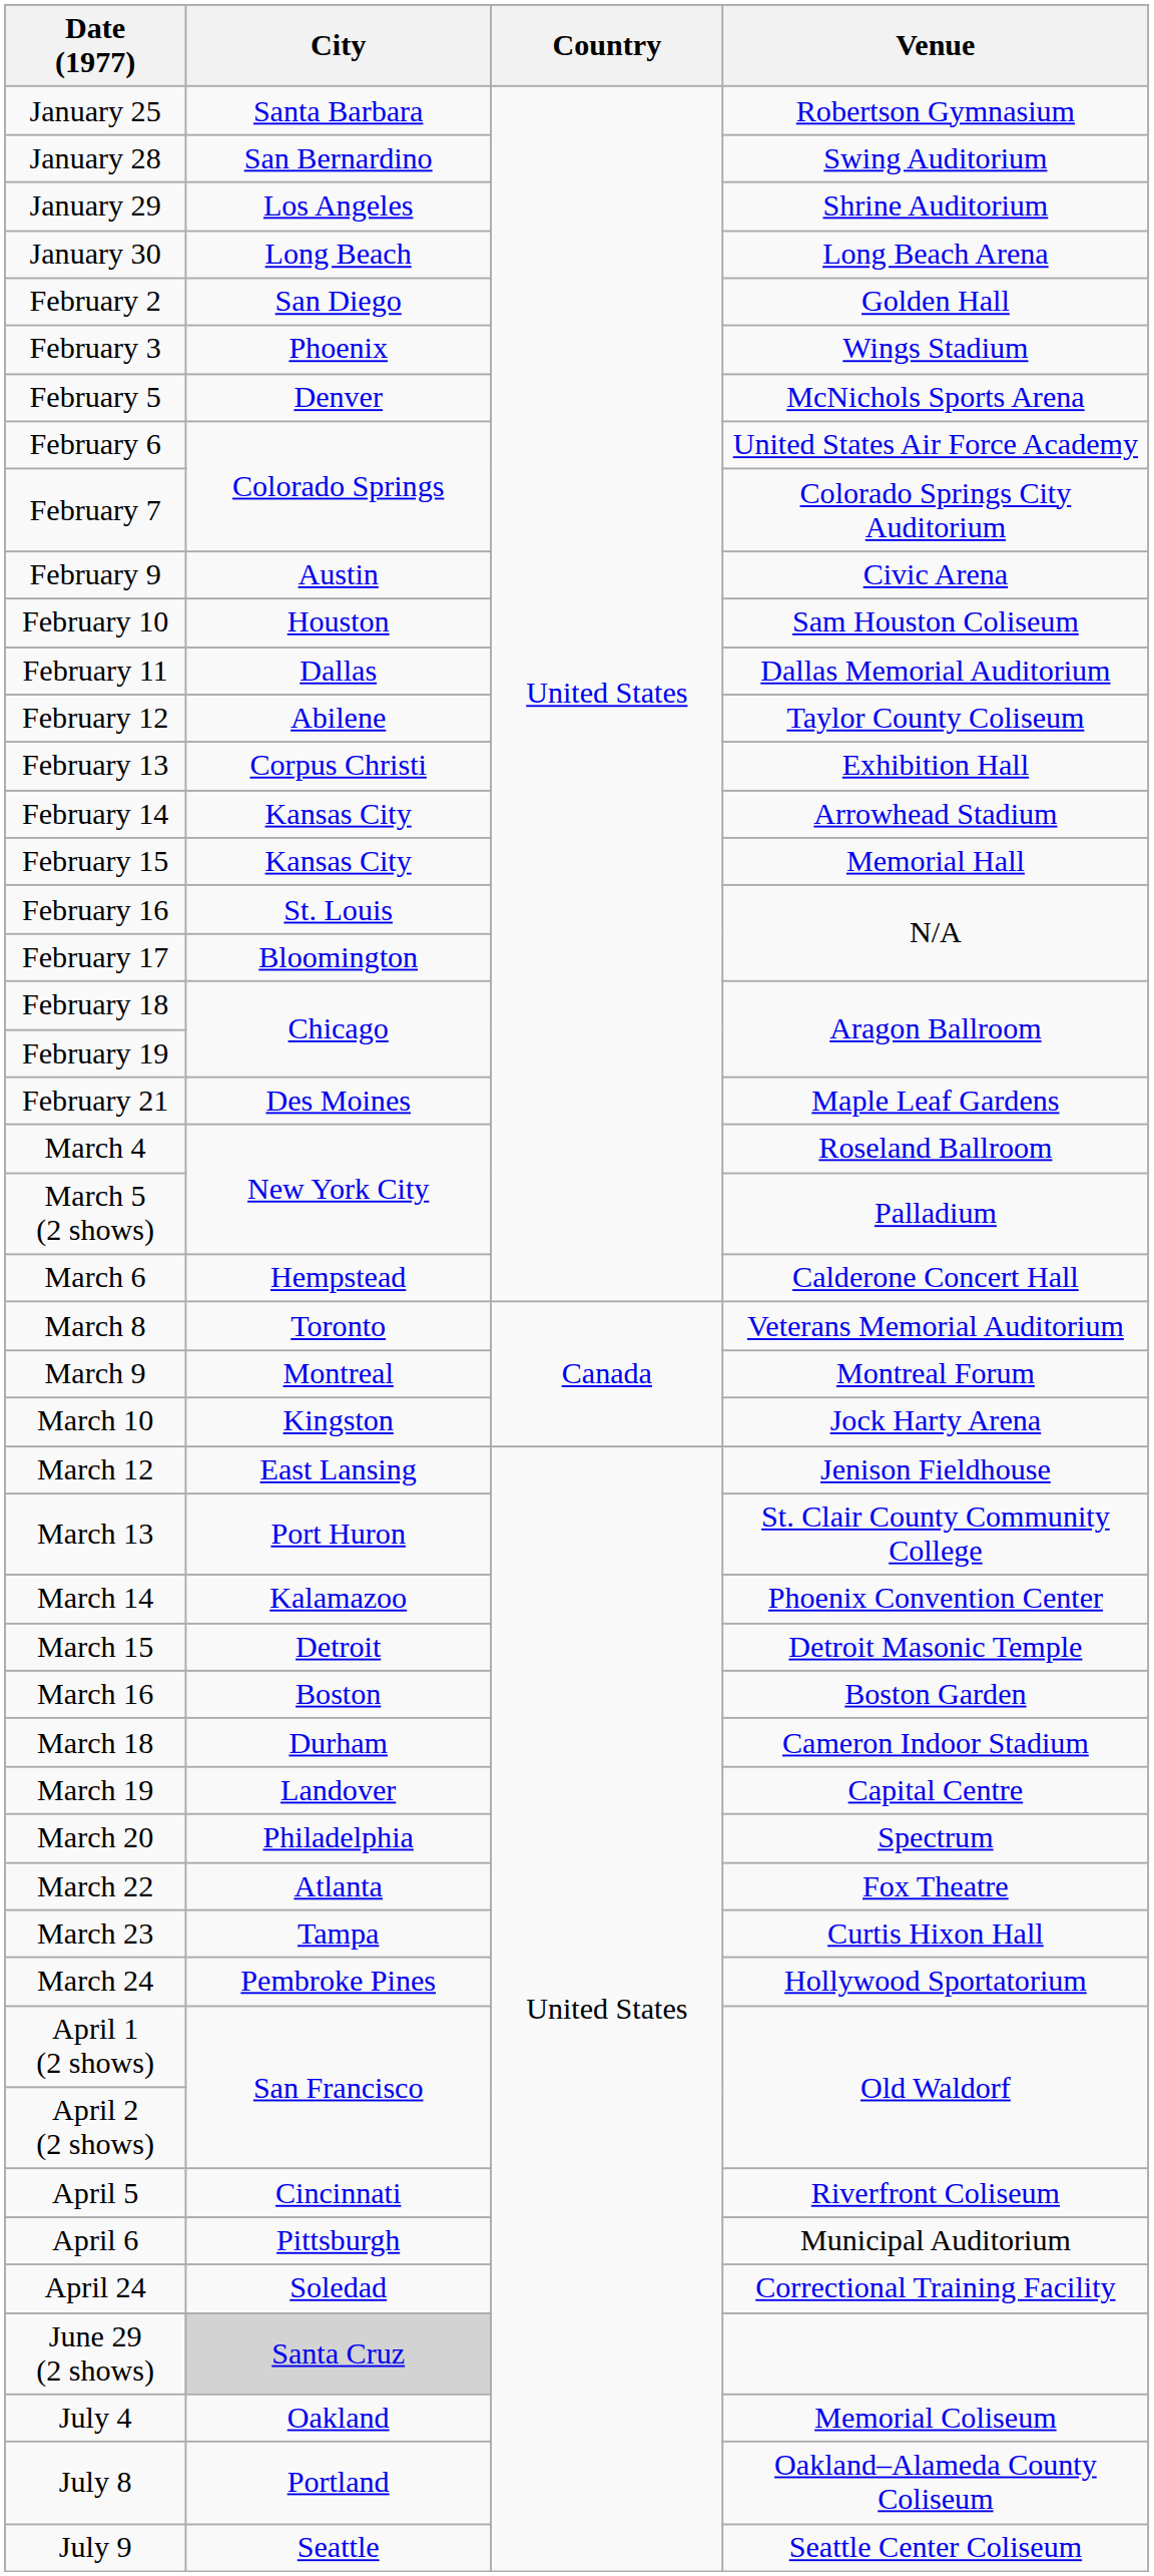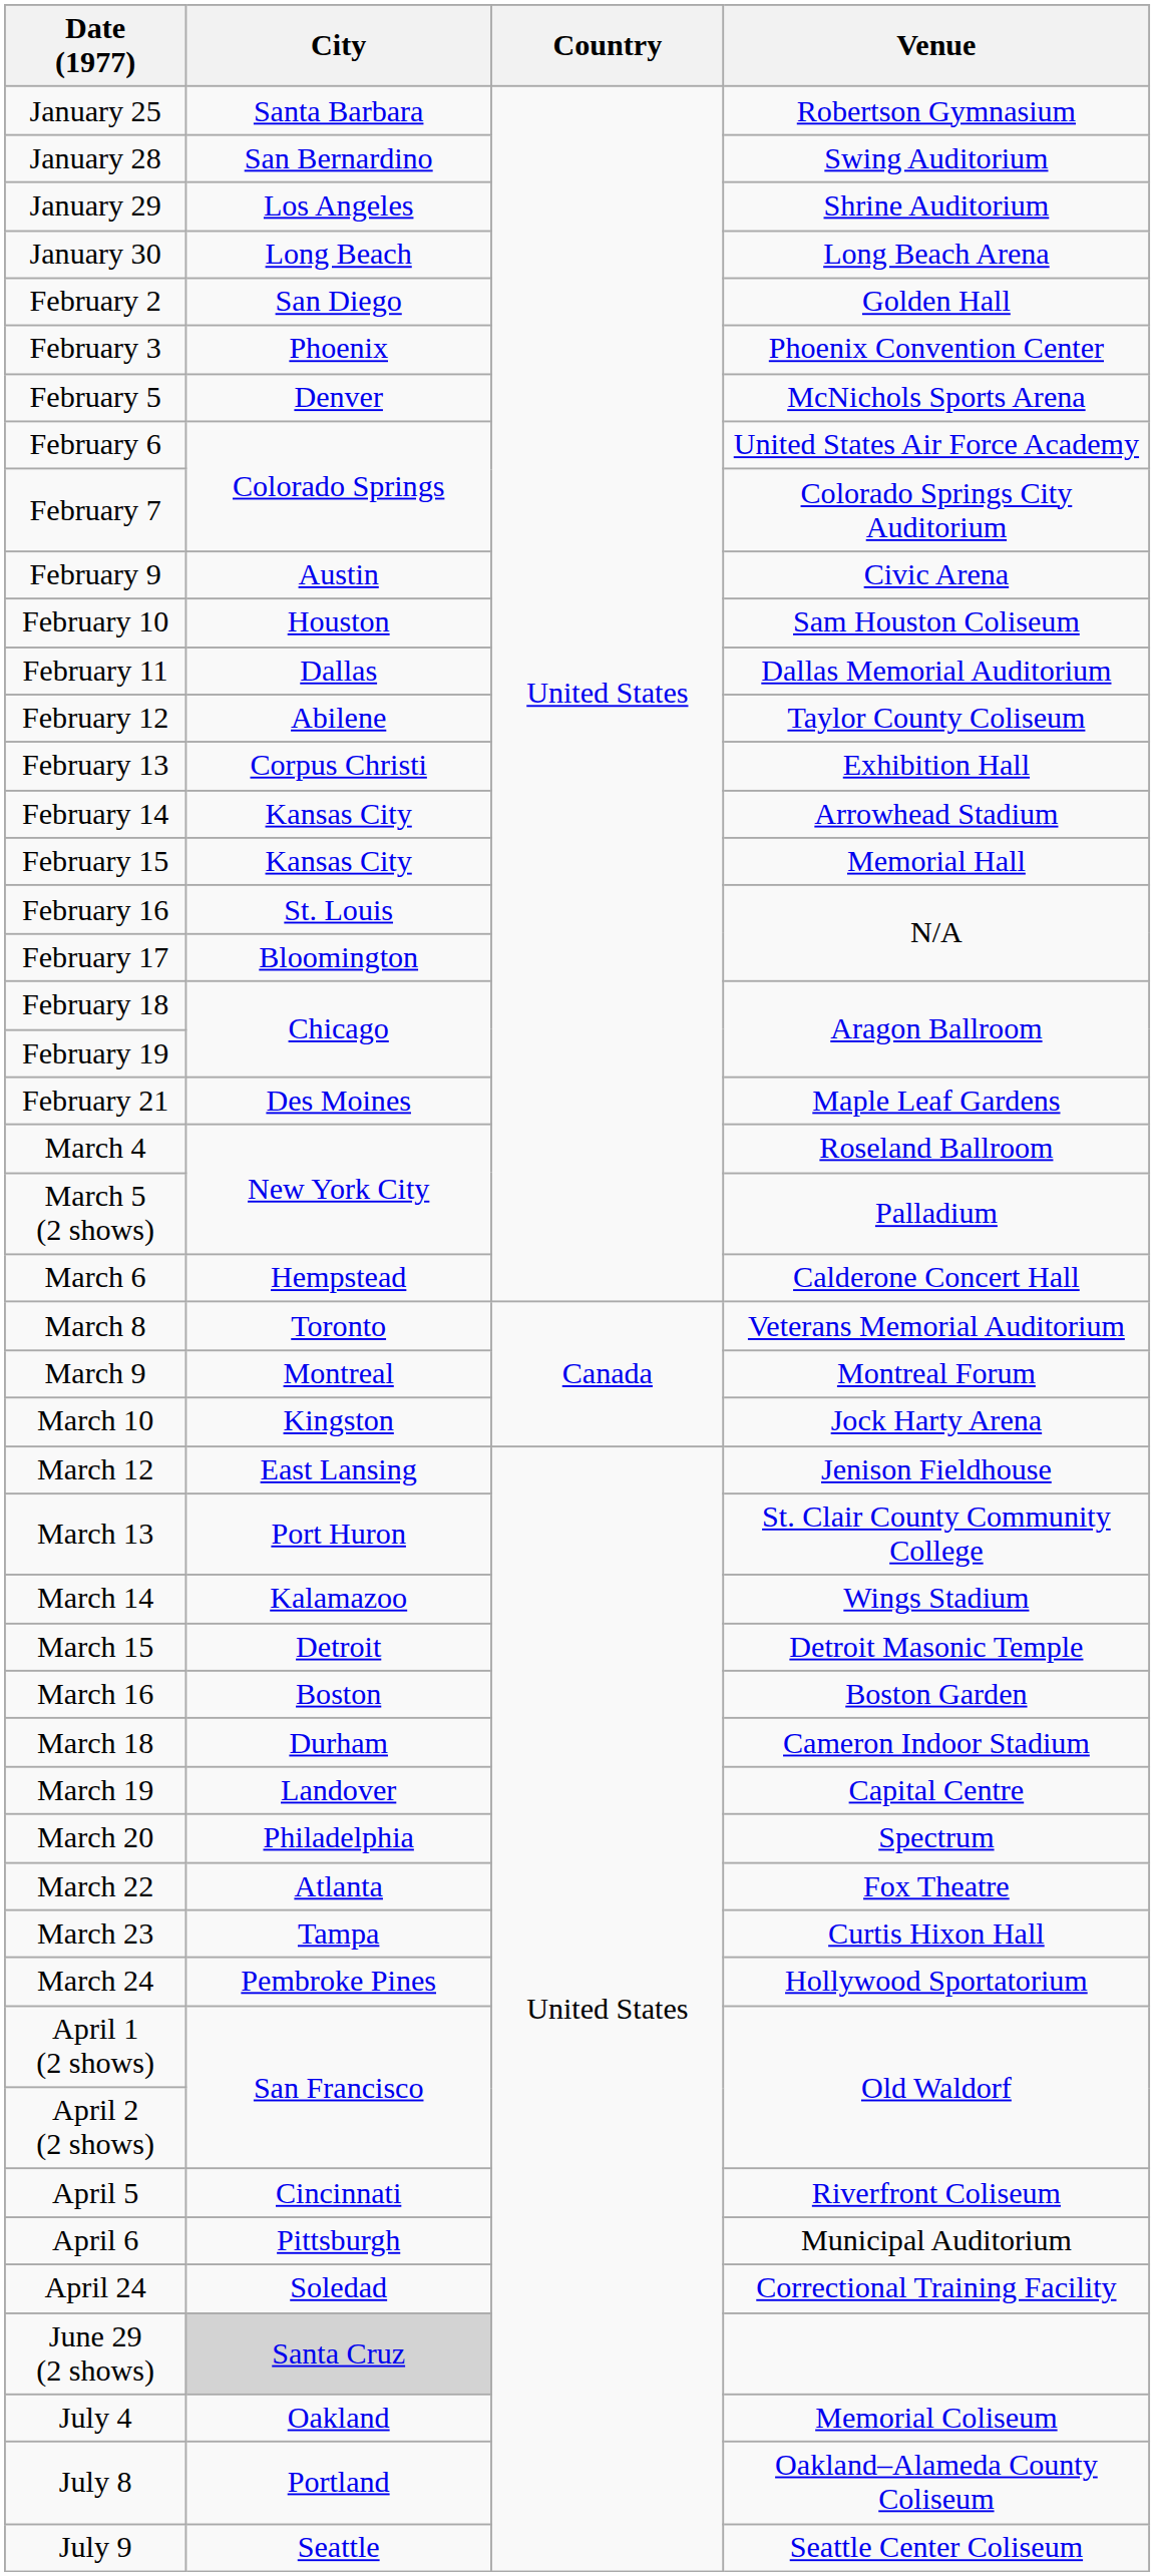 <table class="wikitable sortable plainrowheaders" style="text-align:center;">
 <tr>
 <th scope="col" style="width:7em;">Date<br>(1977)</th>
 <th scope="col" style="width:13em;">City</th>
 <th scope="col" style="width:10em;">Country</th>
 <th scope="col" style="width:20em;">Venue</th>
 </tr>
 <tr>
 <td>January 25</td>
 <td><a href='#'>Santa Barbara</a></td>
 <td rowspan="24"><a href='#'>United States</a></td>
 <td><a href='#'>Robertson Gymnasium</a></td>
 </tr>
 <tr>
 <td>January 28</td>
 <td><a href='#'>San Bernardino</a></td>
 <td><a href='#'>Swing Auditorium</a></td>
 </tr>
 <tr>
 <td>January 29</td>
 <td><a href='#'>Los Angeles</a></td>
 <td><a href='#'>Shrine Auditorium</a></td>
 </tr>
 <tr>
 <td>January 30</td>
 <td><a href='#'>Long Beach</a></td>
 <td><a href='#'>Long Beach Arena</a></td>
 </tr>
 <tr>
 <td>February 2</td>
 <td><a href='#'>San Diego</a></td>
 <td><a href='#'>Golden Hall</a></td>
 </tr>
 <tr>
 <td>February 3</td>
 <td><a href='#'>Phoenix</a></td>
-<td><a href='#'>Wings Stadium</a></td>
+<td><a href='#'>Phoenix Convention Center</a></td>
 </tr>
 <tr>
 <td>February 5</td>
 <td><a href='#'>Denver</a></td>
 <td><a href='#'>McNichols Sports Arena</a></td>
 </tr>
 <tr>
 <td>February 6</td>
 <td rowspan="2"><a href='#'>Colorado Springs</a></td>
 <td><a href='#'>United States Air Force Academy</a></td>
 </tr>
 <tr>
 <td>February 7</td>
 <td><a href='#'>Colorado Springs City Auditorium</a></td>
 </tr>
 <tr>
 <td>February 9</td>
 <td><a href='#'>Austin</a></td>
 <td><a href='#'>Civic Arena</a></td>
 </tr>
 <tr>
 <td>February 10</td>
 <td><a href='#'>Houston</a></td>
 <td><a href='#'>Sam Houston Coliseum</a></td>
 </tr>
 <tr>
 <td>February 11</td>
 <td><a href='#'>Dallas</a></td>
 <td><a href='#'>Dallas Memorial Auditorium</a></td>
 </tr>
 <tr>
 <td>February 12</td>
 <td><a href='#'>Abilene</a></td>
 <td><a href='#'>Taylor County Coliseum</a></td>
 </tr>
 <tr>
 <td>February 13</td>
 <td><a href='#'>Corpus Christi</a></td>
 <td><a href='#'>Exhibition Hall</a></td>
 </tr>
 <tr>
 <td>February 14</td>
 <td><a href='#'>Kansas City</a></td>
 <td><a href='#'>Arrowhead Stadium</a></td>
 </tr>
 <tr>
 <td>February 15</td>
 <td><a href='#'>Kansas City</a></td>
 <td><a href='#'>Memorial Hall</a></td>
 </tr>
 <tr>
 <td>February 16</td>
 <td><a href='#'>St. Louis</a></td>
 <td rowspan="2">N/A</td>
 </tr>
 <tr>
 <td>February 17</td>
 <td><a href='#'>Bloomington</a></td>
 </tr>
 <tr>
 <td>February 18</td>
 <td rowspan="2"><a href='#'>Chicago</a></td>
 <td rowspan="2"><a href='#'>Aragon Ballroom</a></td>
 </tr>
 <tr>
 <td>February 19</td>
 </tr>
 <tr>
 <td>February 21</td>
 <td><a href='#'>Des Moines</a></td>
 <td><a href='#'>Maple Leaf Gardens</a></td>
 </tr>
 <tr>
 <td>March 4</td>
 <td rowspan="2"><a href='#'>New York City</a></td>
 <td><a href='#'>Roseland Ballroom</a></td>
 </tr>
 <tr>
 <td>March 5<br>(2 shows)</td>
 <td><a href='#'>Palladium</a></td>
 </tr>
 <tr>
 <td>March 6</td>
 <td><a href='#'>Hempstead</a></td>
 <td><a href='#'>Calderone Concert Hall</a></td>
 </tr>
 <tr>
 <td>March 8</td>
 <td><a href='#'>Toronto</a></td>
 <td rowspan="3"><a href='#'>Canada</a></td>
 <td><a href='#'>Veterans Memorial Auditorium</a></td>
 </tr>
 <tr>
 <td>March 9</td>
 <td><a href='#'>Montreal</a></td>
 <td><a href='#'>Montreal Forum</a></td>
 </tr>
 <tr>
 <td>March 10</td>
 <td><a href='#'>Kingston</a></td>
 <td><a href='#'>Jock Harty Arena</a></td>
 </tr>
 <tr>
 <td>March 12</td>
 <td><a href='#'>East Lansing</a></td>
 <td rowspan="20">United States</td>
 <td><a href='#'>Jenison Fieldhouse</a></td>
 </tr>
 <tr>
 <td>March 13</td>
 <td><a href='#'>Port Huron</a></td>
 <td><a href='#'>St. Clair County Community College</a></td>
 </tr>
 <tr>
 <td>March 14</td>
 <td><a href='#'>Kalamazoo</a></td>
-<td><a href='#'>Phoenix Convention Center</a></td>
+<td><a href='#'>Wings Stadium</a></td>
 </tr>
 <tr>
 <td>March 15</td>
 <td><a href='#'>Detroit</a></td>
 <td><a href='#'>Detroit Masonic Temple</a></td>
 </tr>
 <tr>
 <td>March 16</td>
 <td><a href='#'>Boston</a></td>
 <td><a href='#'>Boston Garden</a></td>
 </tr>
 <tr>
 <td>March 18</td>
 <td><a href='#'>Durham</a></td>
 <td><a href='#'>Cameron Indoor Stadium</a></td>
 </tr>
 <tr>
 <td>March 19</td>
 <td><a href='#'>Landover</a></td>
 <td><a href='#'>Capital Centre</a></td>
 </tr>
 <tr>
 <td>March 20</td>
 <td><a href='#'>Philadelphia</a></td>
 <td><a href='#'>Spectrum</a></td>
 </tr>
 <tr>
 <td>March 22</td>
 <td><a href='#'>Atlanta</a></td>
 <td><a href='#'>Fox Theatre</a></td>
 </tr>
 <tr>
 <td>March 23</td>
 <td><a href='#'>Tampa</a></td>
 <td><a href='#'>Curtis Hixon Hall</a></td>
 </tr>
 <tr>
 <td>March 24</td>
 <td><a href='#'>Pembroke Pines</a></td>
 <td><a href='#'>Hollywood Sportatorium</a></td>
 </tr>
 <tr>
 <td>April 1<br>(2 shows)</td>
 <td rowspan="2"><a href='#'>San Francisco</a></td>
 <td rowspan="2"><a href='#'>Old Waldorf</a></td>
 </tr>
 <tr>
 <td>April 2<br>(2 shows)</td>
 </tr>
 <tr>
 <td>April 5</td>
 <td><a href='#'>Cincinnati</a></td>
 <td><a href='#'>Riverfront Coliseum</a></td>
 </tr>
 <tr>
 <td>April 6</td>
 <td><a href='#'>Pittsburgh</a></td>
 <td>Municipal Auditorium</td>
 </tr>
 <tr>
 <td>April 24</td>
 <td><a href='#'>Soledad</a></td>
 <td><a href='#'>Correctional Training Facility</a></td>
 </tr>
 <tr>
 <td>June 29<br>(2 shows)</td>
 <td style="background: lightgrey;"><a href='#'>Santa Cruz</a></td>
 <td></td>
 </tr>
 <tr>
 <td>July 4</td>
 <td><a href='#'>Oakland</a></td>
 <td><a href='#'>Memorial Coliseum</a></td>
 </tr>
 <tr>
 <td>July 8</td>
 <td><a href='#'>Portland</a></td>
 <td><a href='#'>Oakland–Alameda County Coliseum</a></td>
 </tr>
 <tr>
 <td>July 9</td>
 <td><a href='#'>Seattle</a></td>
 <td><a href='#'>Seattle Center Coliseum</a></td>
 </tr>
 </table>
